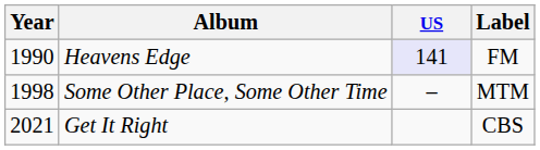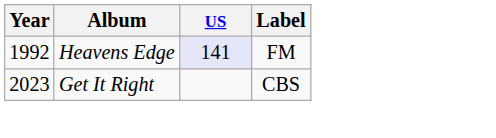 <table class="wikitable" style="text-align:center;">
 <tr>
 <th>Year</th>
 <th>Album</th>
 <th width="50"><small><a href='#'>US</a></small></th>
 <th>Label</th>
 </tr>
 <tr>
-<td>1990</td>
+<td>1992</td>
 <td align="left"><em>Heavens Edge</em></td>
 <td style="background: lavender;">141</td>
 <td>FM</td>
 </tr>
 <tr>
-<td>1998</td>
-<td align="left"><em>Some Other Place, Some Other Time</em></td>
-<td>–</td>
-<td>MTM</td>
-</tr>
-<tr>
-<td>2021</td>
+<td>2023</td>
 <td align="left"><em>Get It Right</em></td>
 <td></td>
 <td>CBS</td>
 </tr>
 </table>
